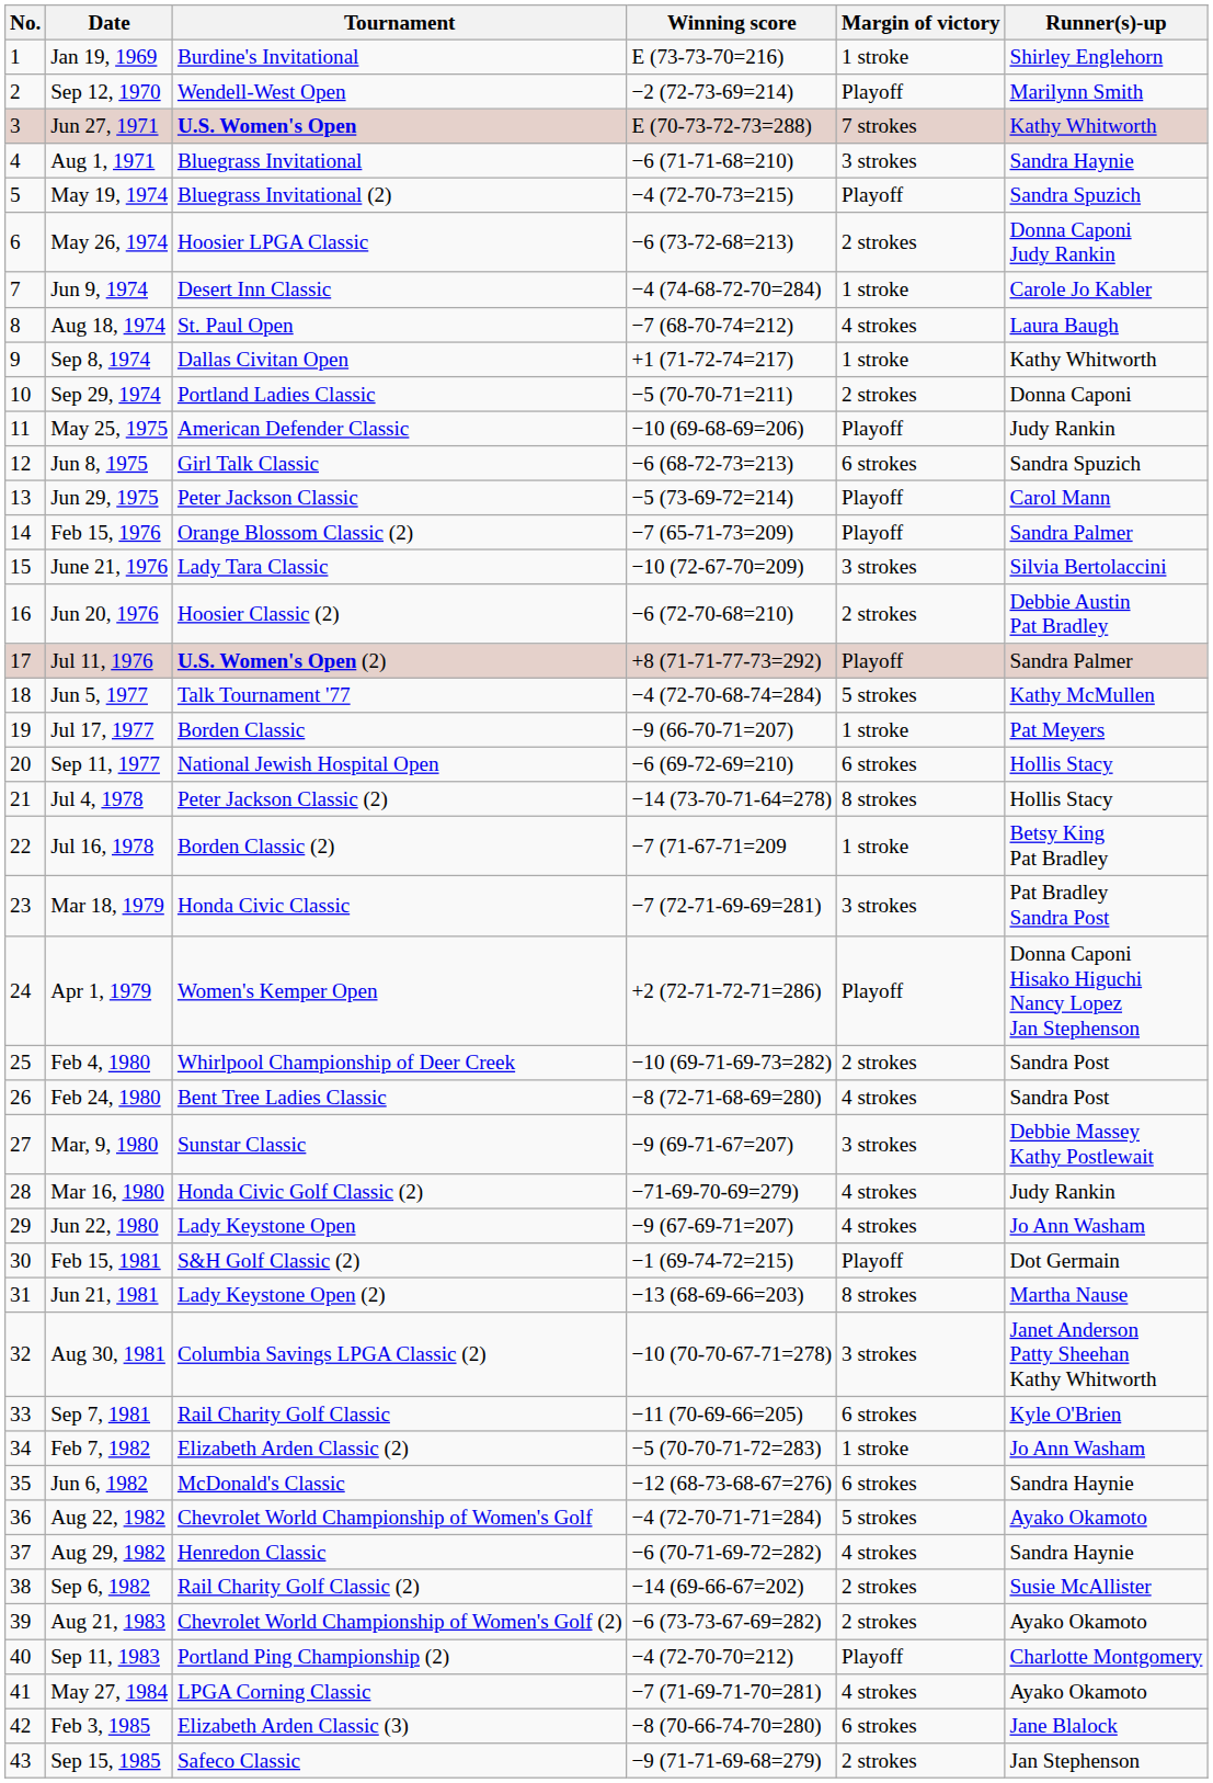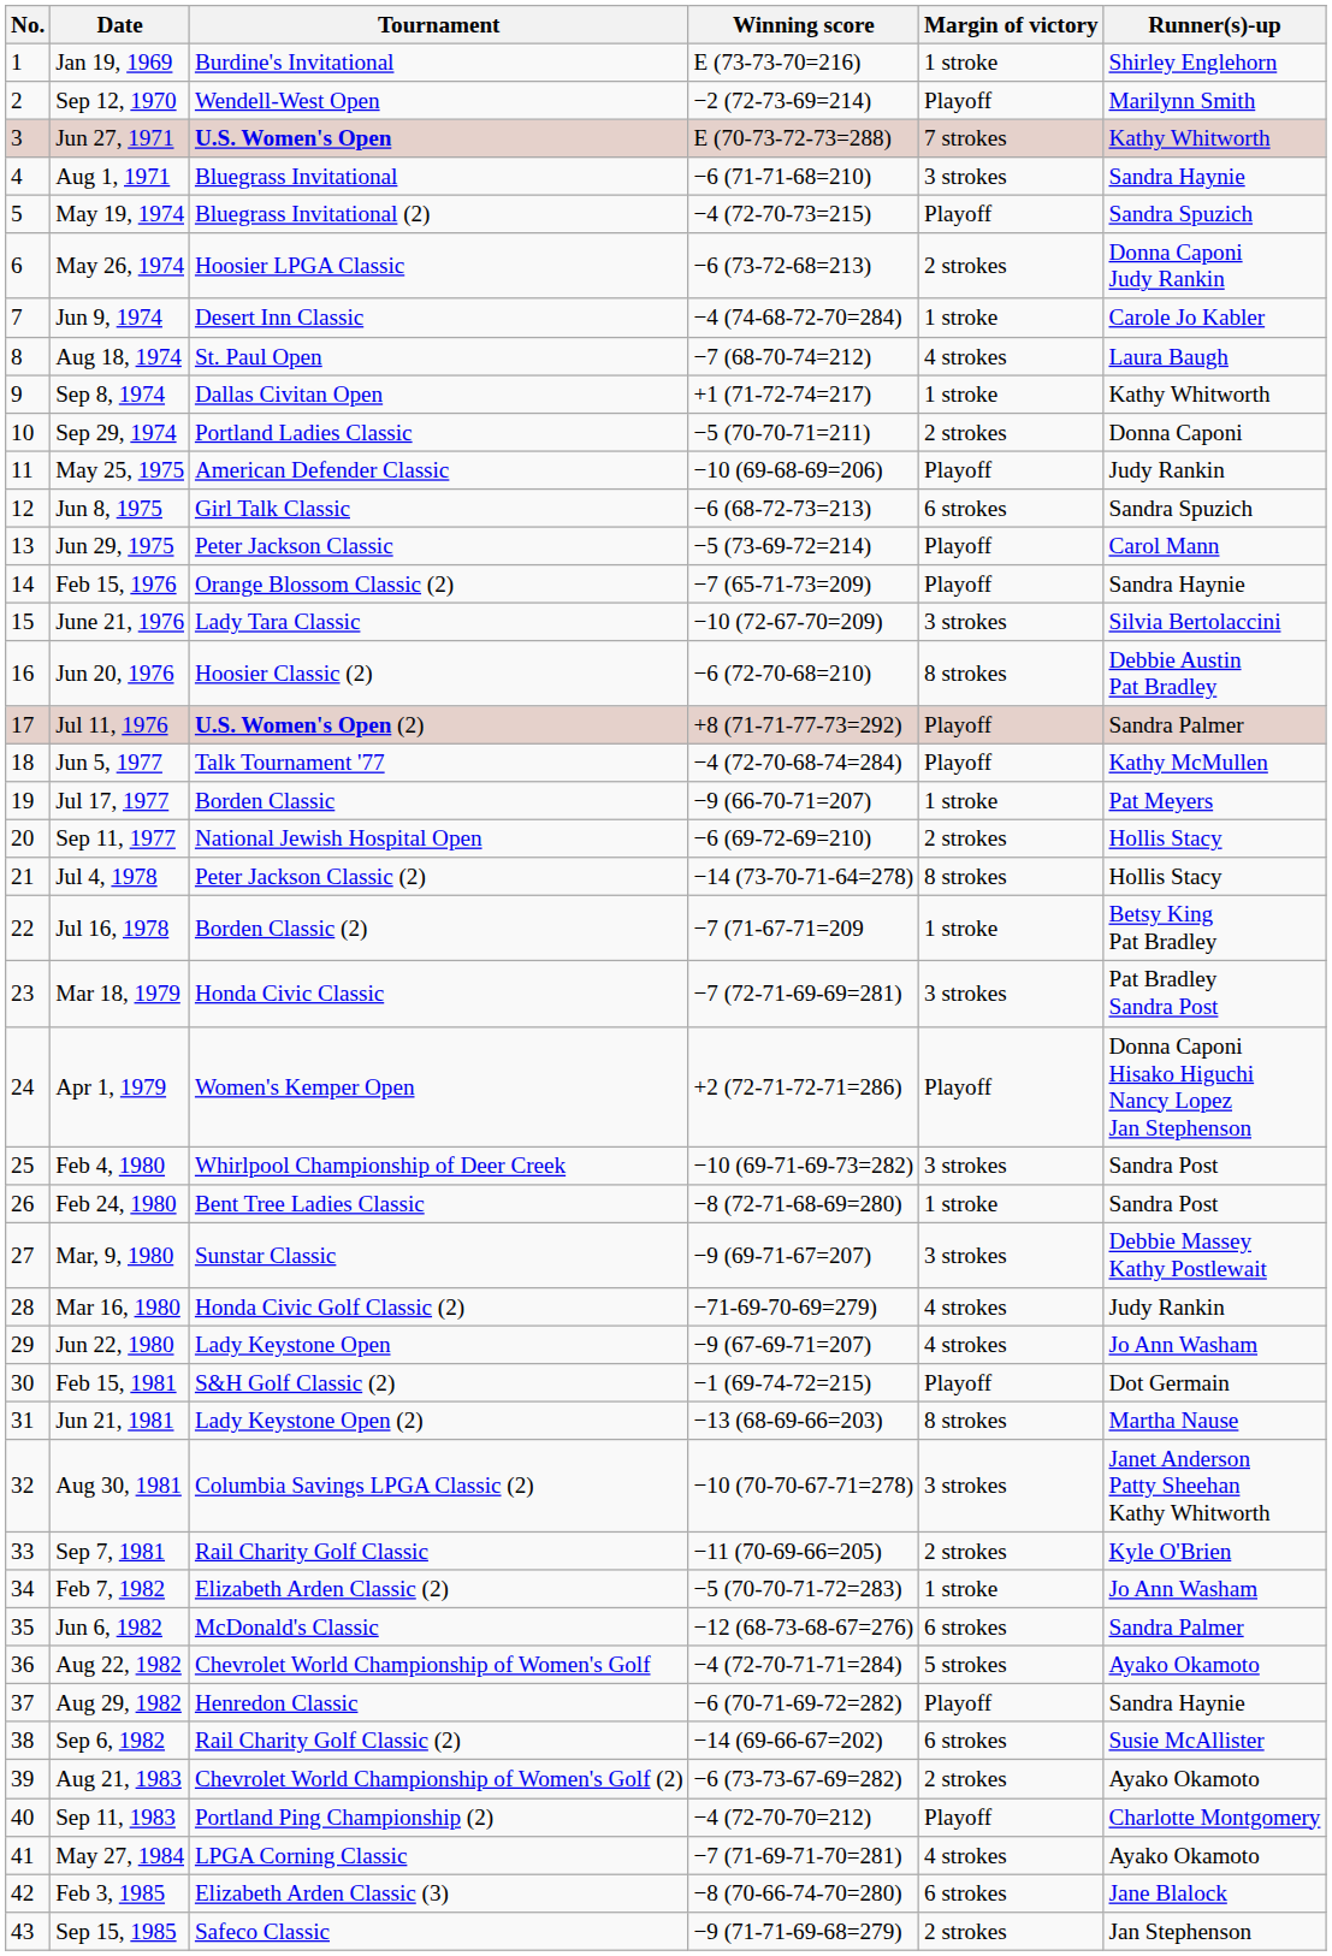 <table class="wikitable" style="font-size:95%;">
 <tr>
 <th>No.</th>
 <th>Date</th>
 <th>Tournament</th>
 <th>Winning score</th>
 <th>Margin of victory</th>
 <th>Runner(s)-up</th>
 </tr>
 <tr>
 <td>1</td>
 <td>Jan 19, <a href='#'>1969</a></td>
 <td><a href='#'>Burdine's Invitational</a> </td>
 <td>E (73-73-70=216)</td>
 <td>1 stroke</td>
 <td> <a href='#'>Shirley Englehorn</a></td>
 </tr>
 <tr>
 <td>2</td>
 <td>Sep 12, <a href='#'>1970</a></td>
 <td><a href='#'>Wendell-West Open</a></td>
 <td>−2 (72-73-69=214)</td>
 <td>Playoff</td>
 <td> <a href='#'>Marilynn Smith</a></td>
 </tr>
 <tr style="background:#e5d1cb;">
 <td>3</td>
 <td>Jun 27, <a href='#'>1971</a></td>
 <td><strong><a href='#'>U.S. Women's Open</a></strong></td>
 <td>E (70-73-72-73=288)</td>
 <td>7 strokes</td>
 <td> <a href='#'>Kathy Whitworth</a></td>
 </tr>
 <tr>
 <td>4</td>
 <td>Aug 1, <a href='#'>1971</a></td>
 <td><a href='#'>Bluegrass Invitational</a></td>
 <td>−6 (71-71-68=210)</td>
 <td>3 strokes</td>
 <td> <a href='#'>Sandra Haynie</a></td>
 </tr>
 <tr>
 <td>5</td>
 <td>May 19, <a href='#'>1974</a></td>
 <td><a href='#'>Bluegrass Invitational</a> (2)</td>
 <td>−4 (72-70-73=215)</td>
 <td>Playoff</td>
 <td> <a href='#'>Sandra Spuzich</a></td>
 </tr>
 <tr>
 <td>6</td>
 <td>May 26, <a href='#'>1974</a></td>
 <td><a href='#'>Hoosier LPGA Classic</a></td>
 <td>−6 (73-72-68=213)</td>
 <td>2 strokes</td>
 <td> <a href='#'>Donna Caponi</a><br> <a href='#'>Judy Rankin</a></td>
 </tr>
 <tr>
 <td>7</td>
 <td>Jun 9, <a href='#'>1974</a></td>
 <td><a href='#'>Desert Inn Classic</a></td>
 <td>−4 (74-68-72-70=284)</td>
 <td>1 stroke</td>
 <td> <a href='#'>Carole Jo Kabler</a></td>
 </tr>
 <tr>
 <td>8</td>
 <td>Aug 18, <a href='#'>1974</a></td>
 <td><a href='#'>St. Paul Open</a></td>
 <td>−7 (68-70-74=212)</td>
 <td>4 strokes</td>
 <td> <a href='#'>Laura Baugh</a></td>
 </tr>
 <tr>
 <td>9</td>
 <td>Sep 8, <a href='#'>1974</a></td>
 <td><a href='#'>Dallas Civitan Open</a></td>
 <td>+1 (71-72-74=217)</td>
 <td>1 stroke</td>
 <td> Kathy Whitworth</td>
 </tr>
 <tr>
 <td>10</td>
 <td>Sep 29, <a href='#'>1974</a></td>
 <td><a href='#'>Portland Ladies Classic</a></td>
 <td>−5 (70-70-71=211)</td>
 <td>2 strokes</td>
 <td> Donna Caponi</td>
 </tr>
 <tr>
 <td>11</td>
 <td>May 25, <a href='#'>1975</a></td>
 <td><a href='#'>American Defender Classic</a></td>
 <td>−10 (69-68-69=206)</td>
 <td>Playoff</td>
 <td> Judy Rankin</td>
 </tr>
 <tr>
 <td>12</td>
 <td>Jun 8, <a href='#'>1975</a></td>
 <td><a href='#'>Girl Talk Classic</a></td>
 <td>−6 (68-72-73=213)</td>
 <td>6 strokes</td>
 <td> Sandra Spuzich</td>
 </tr>
 <tr>
 <td>13</td>
 <td>Jun 29, <a href='#'>1975</a></td>
 <td><a href='#'>Peter Jackson Classic</a></td>
 <td>−5 (73-69-72=214)</td>
 <td>Playoff</td>
 <td> <a href='#'>Carol Mann</a></td>
 </tr>
 <tr>
 <td>14</td>
 <td>Feb 15, <a href='#'>1976</a></td>
 <td><a href='#'>Orange Blossom Classic</a> (2)</td>
 <td>−7 (65-71-73=209)</td>
 <td>Playoff</td>
-<td> <a href='#'>Sandra Palmer</a></td>
+<td> Sandra Haynie</td>
 </tr>
 <tr>
 <td>15</td>
 <td>June 21, <a href='#'>1976</a></td>
 <td><a href='#'>Lady Tara Classic</a></td>
 <td>−10 (72-67-70=209)</td>
 <td>3 strokes</td>
 <td> <a href='#'>Silvia Bertolaccini</a></td>
 </tr>
 <tr>
 <td>16</td>
 <td>Jun 20, <a href='#'>1976</a></td>
 <td><a href='#'>Hoosier Classic</a> (2)</td>
 <td>−6 (72-70-68=210)</td>
-<td>2 strokes</td>
+<td>8 strokes</td>
 <td> <a href='#'>Debbie Austin</a><br> <a href='#'>Pat Bradley</a></td>
 </tr>
 <tr style="background:#e5d1cb;">
 <td>17</td>
 <td>Jul 11, <a href='#'>1976</a></td>
 <td><strong><a href='#'>U.S. Women's Open</a></strong> (2)</td>
 <td>+8 (71-71-77-73=292)</td>
 <td>Playoff</td>
 <td> Sandra Palmer</td>
 </tr>
 <tr>
 <td>18</td>
 <td>Jun 5, <a href='#'>1977</a></td>
 <td><a href='#'>Talk Tournament '77</a></td>
 <td>−4 (72-70-68-74=284)</td>
-<td>5 strokes</td>
+<td>Playoff</td>
 <td> <a href='#'>Kathy McMullen</a></td>
 </tr>
 <tr>
 <td>19</td>
 <td>Jul 17, <a href='#'>1977</a></td>
 <td><a href='#'>Borden Classic</a></td>
 <td>−9 (66-70-71=207)</td>
 <td>1 stroke</td>
 <td> <a href='#'>Pat Meyers</a></td>
 </tr>
 <tr>
 <td>20</td>
 <td>Sep 11, <a href='#'>1977</a></td>
 <td><a href='#'>National Jewish Hospital Open</a></td>
 <td>−6 (69-72-69=210)</td>
-<td>6 strokes</td>
+<td>2 strokes</td>
 <td> <a href='#'>Hollis Stacy</a></td>
 </tr>
 <tr>
 <td>21</td>
 <td>Jul 4, <a href='#'>1978</a></td>
 <td><a href='#'>Peter Jackson Classic</a> (2)</td>
 <td>−14 (73-70-71-64=278)</td>
 <td>8 strokes</td>
 <td> Hollis Stacy</td>
 </tr>
 <tr>
 <td>22</td>
 <td>Jul 16, <a href='#'>1978</a></td>
 <td><a href='#'>Borden Classic</a> (2)</td>
 <td>−7 (71-67-71=209</td>
 <td>1 stroke</td>
 <td> <a href='#'>Betsy King</a><br> Pat Bradley</td>
 </tr>
 <tr>
 <td>23</td>
 <td>Mar 18, <a href='#'>1979</a></td>
 <td><a href='#'>Honda Civic Classic</a></td>
 <td>−7 (72-71-69-69=281)</td>
 <td>3 strokes</td>
 <td> Pat Bradley<br> <a href='#'>Sandra Post</a></td>
 </tr>
 <tr>
 <td>24</td>
 <td>Apr 1, <a href='#'>1979</a></td>
 <td><a href='#'>Women's Kemper Open</a></td>
 <td>+2 (72-71-72-71=286)</td>
 <td>Playoff</td>
 <td> Donna Caponi<br> <a href='#'>Hisako Higuchi</a><br> <a href='#'>Nancy Lopez</a><br> <a href='#'>Jan Stephenson</a></td>
 </tr>
 <tr>
 <td>25</td>
 <td>Feb 4, <a href='#'>1980</a></td>
 <td><a href='#'>Whirlpool Championship of Deer Creek</a></td>
 <td>−10 (69-71-69-73=282)</td>
-<td>2 strokes</td>
+<td>3 strokes</td>
 <td> Sandra Post</td>
 </tr>
 <tr>
 <td>26</td>
 <td>Feb 24, <a href='#'>1980</a></td>
 <td><a href='#'>Bent Tree Ladies Classic</a></td>
 <td>−8 (72-71-68-69=280)</td>
-<td>4 strokes</td>
+<td>1 stroke</td>
 <td> Sandra Post</td>
 </tr>
 <tr>
 <td>27</td>
 <td>Mar, 9, <a href='#'>1980</a></td>
 <td><a href='#'>Sunstar Classic</a></td>
 <td>−9 (69-71-67=207)</td>
 <td>3 strokes</td>
 <td> <a href='#'>Debbie Massey</a><br> <a href='#'>Kathy Postlewait</a></td>
 </tr>
 <tr>
 <td>28</td>
 <td>Mar 16, <a href='#'>1980</a></td>
 <td><a href='#'>Honda Civic Golf Classic</a> (2)</td>
 <td>−71-69-70-69=279)</td>
 <td>4 strokes</td>
 <td> Judy Rankin</td>
 </tr>
 <tr>
 <td>29</td>
 <td>Jun 22, <a href='#'>1980</a></td>
 <td><a href='#'>Lady Keystone Open</a></td>
 <td>−9 (67-69-71=207)</td>
 <td>4 strokes</td>
 <td> <a href='#'>Jo Ann Washam</a></td>
 </tr>
 <tr>
 <td>30</td>
 <td>Feb 15, <a href='#'>1981</a></td>
 <td><a href='#'>S&H Golf Classic</a> (2)</td>
 <td>−1 (69-74-72=215)</td>
 <td>Playoff</td>
 <td> Dot Germain</td>
 </tr>
 <tr>
 <td>31</td>
 <td>Jun 21, <a href='#'>1981</a></td>
 <td><a href='#'>Lady Keystone Open</a> (2)</td>
 <td>−13 (68-69-66=203)</td>
 <td>8 strokes</td>
 <td> <a href='#'>Martha Nause</a></td>
 </tr>
 <tr>
 <td>32</td>
 <td>Aug 30, <a href='#'>1981</a></td>
 <td><a href='#'>Columbia Savings LPGA Classic</a> (2)</td>
 <td>−10 (70-70-67-71=278)</td>
 <td>3 strokes</td>
 <td> <a href='#'>Janet Anderson</a><br> <a href='#'>Patty Sheehan</a><br> Kathy Whitworth</td>
 </tr>
 <tr>
 <td>33</td>
 <td>Sep 7, <a href='#'>1981</a></td>
 <td><a href='#'>Rail Charity Golf Classic</a></td>
 <td>−11 (70-69-66=205)</td>
-<td>6 strokes</td>
+<td>2 strokes</td>
 <td> <a href='#'>Kyle O'Brien</a></td>
 </tr>
 <tr>
 <td>34</td>
 <td>Feb 7, <a href='#'>1982</a></td>
 <td><a href='#'>Elizabeth Arden Classic</a> (2)</td>
 <td>−5 (70-70-71-72=283)</td>
 <td>1 stroke</td>
 <td> <a href='#'>Jo Ann Washam</a></td>
 </tr>
 <tr>
 <td>35</td>
 <td>Jun 6, <a href='#'>1982</a></td>
 <td><a href='#'>McDonald's Classic</a></td>
 <td>−12 (68-73-68-67=276)</td>
 <td>6 strokes</td>
-<td> Sandra Haynie</td>
+<td> <a href='#'>Sandra Palmer</a></td>
 </tr>
 <tr>
 <td>36</td>
 <td>Aug 22, <a href='#'>1982</a></td>
 <td><a href='#'>Chevrolet World Championship of Women's Golf</a></td>
 <td>−4 (72-70-71-71=284)</td>
 <td>5 strokes</td>
 <td> <a href='#'>Ayako Okamoto</a></td>
 </tr>
 <tr>
 <td>37</td>
 <td>Aug 29, <a href='#'>1982</a></td>
 <td><a href='#'>Henredon Classic</a></td>
 <td>−6 (70-71-69-72=282)</td>
-<td>4 strokes</td>
+<td>Playoff</td>
 <td> Sandra Haynie</td>
 </tr>
 <tr>
 <td>38</td>
 <td>Sep 6, <a href='#'>1982</a></td>
 <td><a href='#'>Rail Charity Golf Classic</a> (2)</td>
 <td>−14 (69-66-67=202)</td>
-<td>2 strokes</td>
+<td>6 strokes</td>
 <td> <a href='#'>Susie McAllister</a></td>
 </tr>
 <tr>
 <td>39</td>
 <td>Aug 21, <a href='#'>1983</a></td>
 <td><a href='#'>Chevrolet World Championship of Women's Golf</a> (2)</td>
 <td>−6 (73-73-67-69=282)</td>
 <td>2 strokes</td>
 <td> Ayako Okamoto</td>
 </tr>
 <tr>
 <td>40</td>
 <td>Sep 11, <a href='#'>1983</a></td>
 <td><a href='#'>Portland Ping Championship</a> (2)</td>
 <td>−4 (72-70-70=212)</td>
 <td>Playoff</td>
 <td> <a href='#'>Charlotte Montgomery</a></td>
 </tr>
 <tr>
 <td>41</td>
 <td>May 27, <a href='#'>1984</a></td>
 <td><a href='#'>LPGA Corning Classic</a></td>
 <td>−7 (71-69-71-70=281)</td>
 <td>4 strokes</td>
 <td> Ayako Okamoto</td>
 </tr>
 <tr>
 <td>42</td>
 <td>Feb 3, <a href='#'>1985</a></td>
 <td><a href='#'>Elizabeth Arden Classic</a> (3)</td>
 <td>−8 (70-66-74-70=280)</td>
 <td>6 strokes</td>
 <td> <a href='#'>Jane Blalock</a></td>
 </tr>
 <tr>
 <td>43</td>
 <td>Sep 15, <a href='#'>1985</a></td>
 <td><a href='#'>Safeco Classic</a></td>
 <td>−9 (71-71-69-68=279)</td>
 <td>2 strokes</td>
 <td> Jan Stephenson</td>
 </tr>
 </table>
